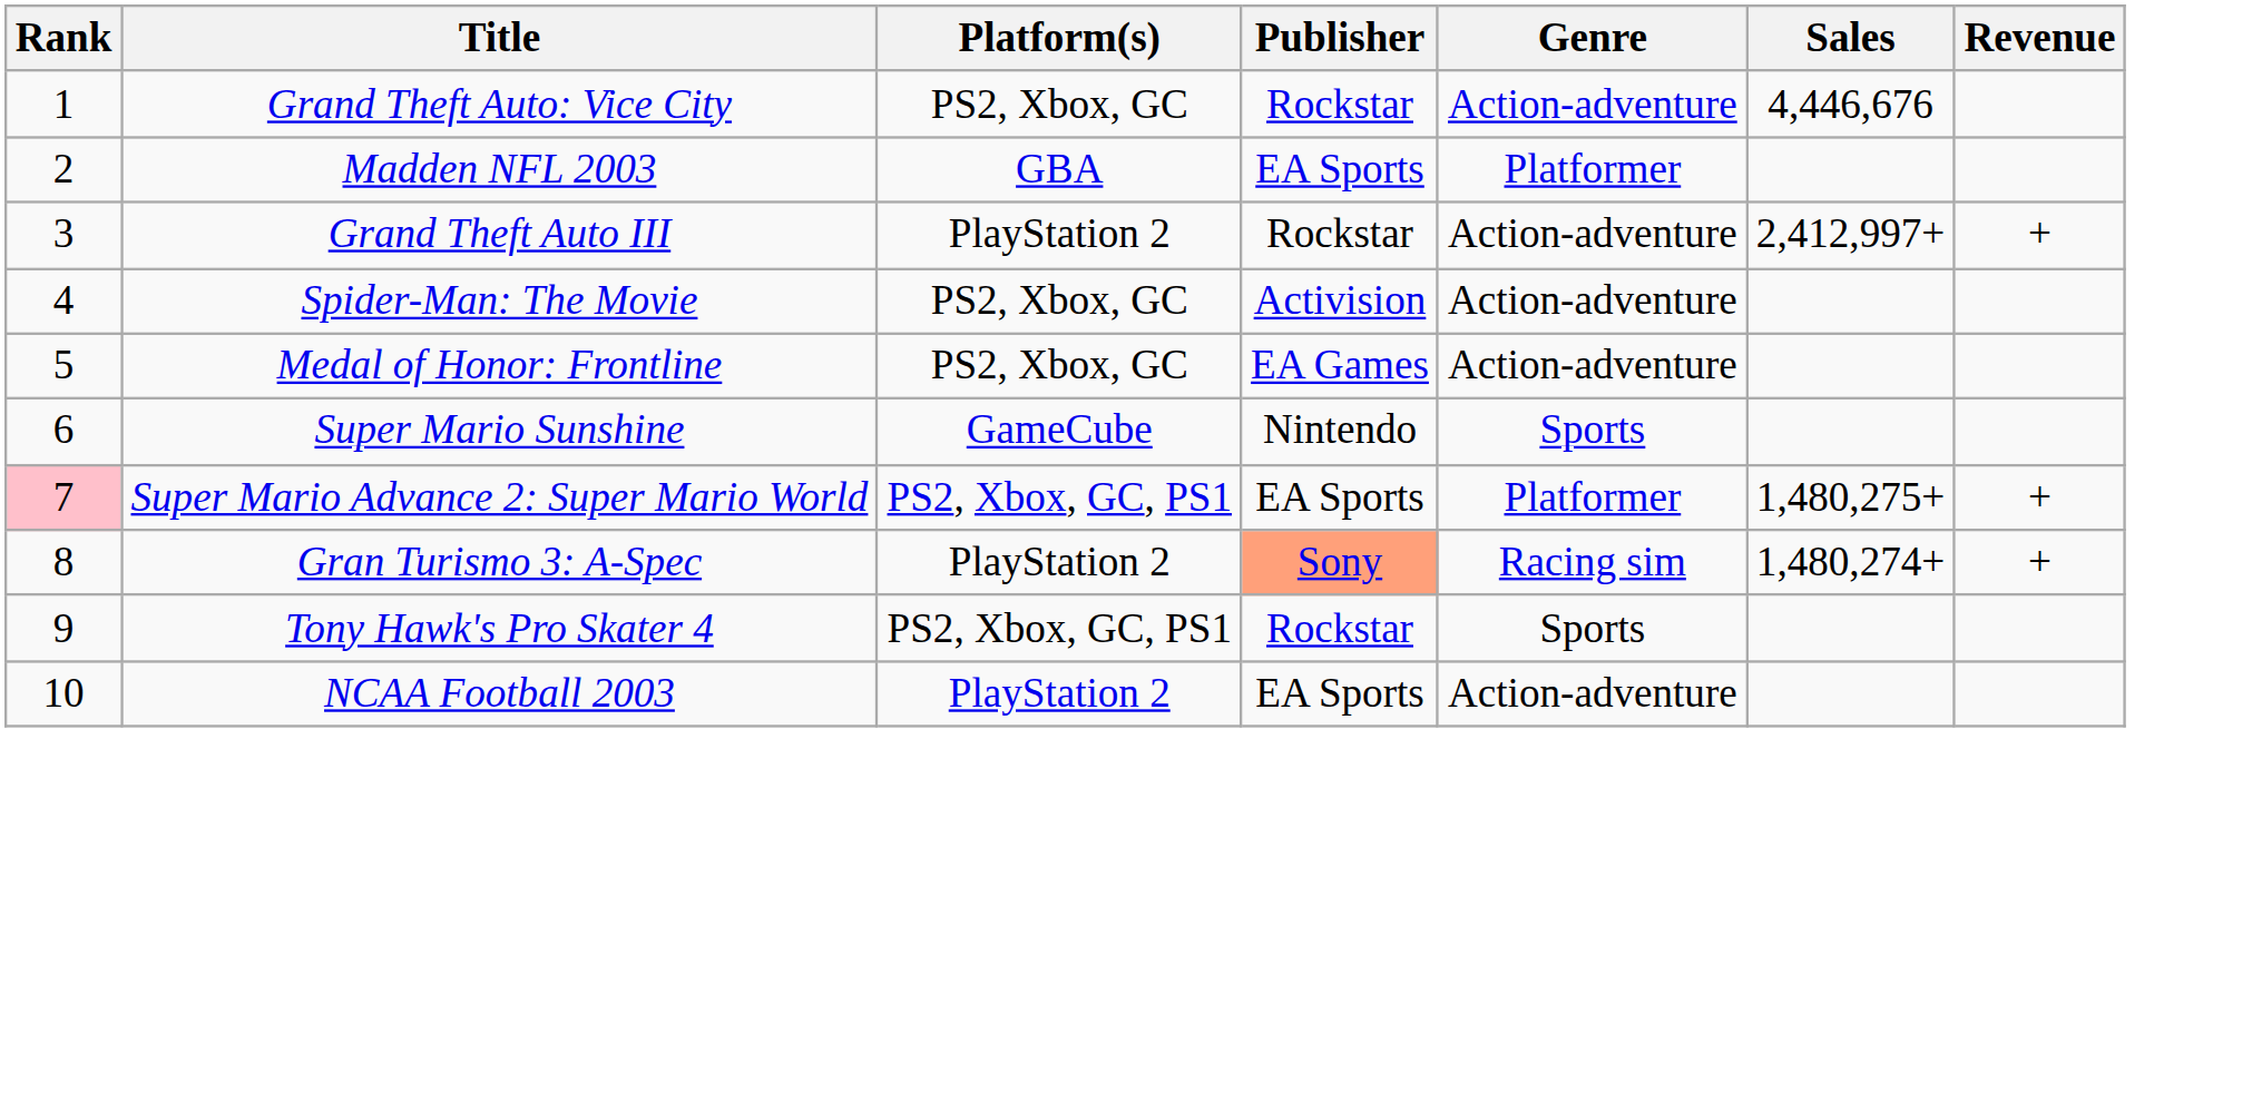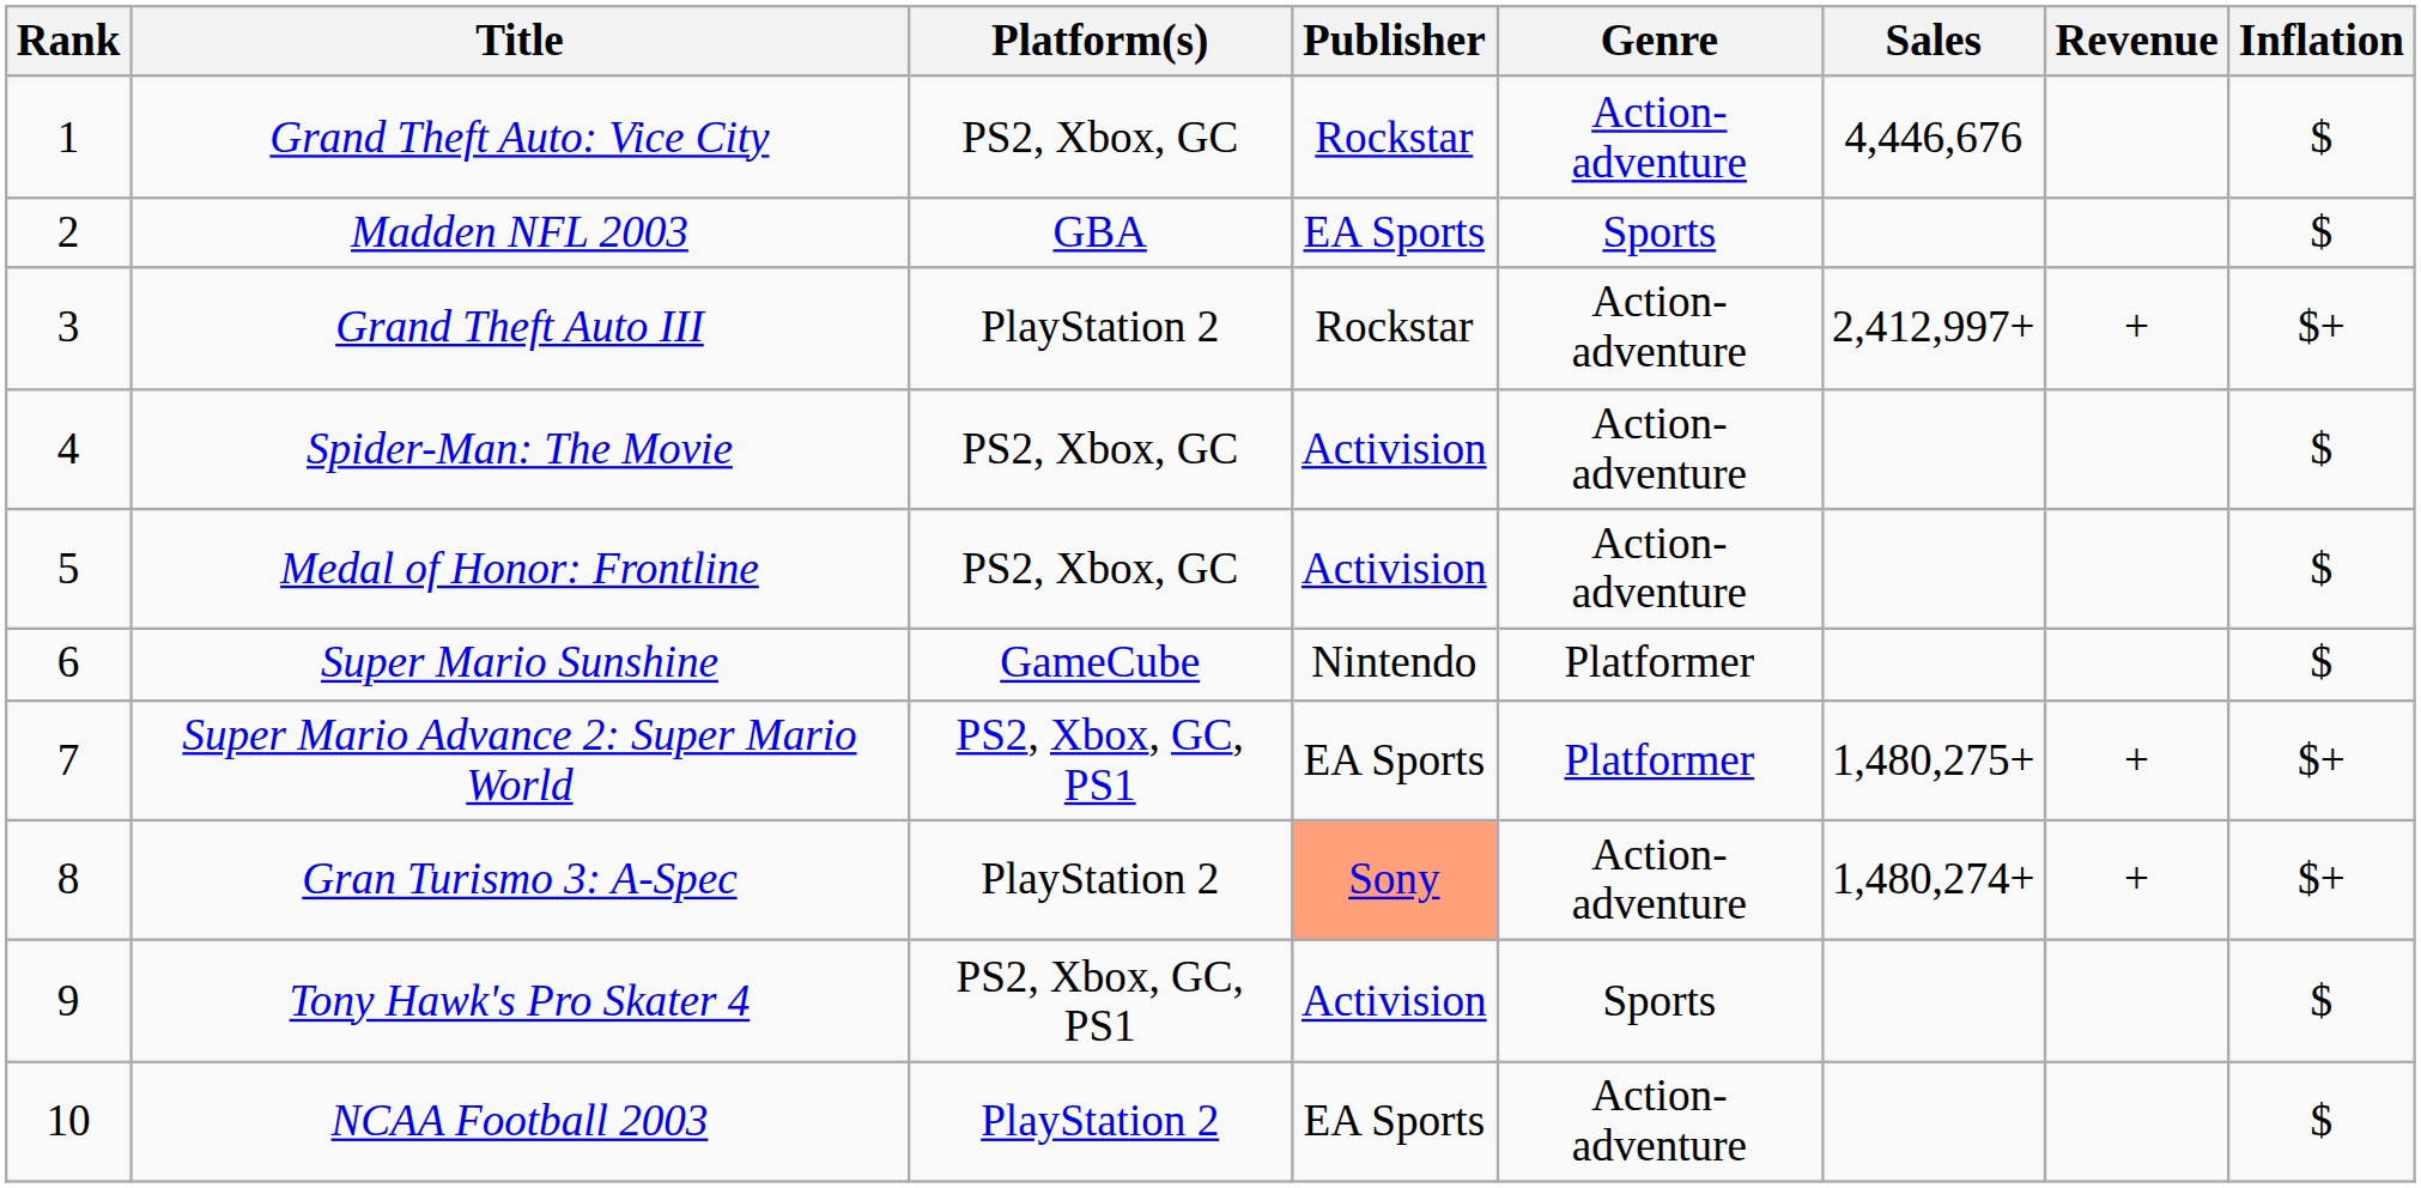 <table class="wikitable sortable" style="text-align:center">
 <tr>
 <th>Rank</th>
 <th>Title</th>
 <th>Platform(s)</th>
 <th>Publisher</th>
 <th>Genre</th>
 <th>Sales</th>
 <th>Revenue</th>
+<th>Inflation</th>
 </tr>
 <tr>
 <td>1</td>
 <td><em><a href='#'>Grand Theft Auto: Vice City</a></em></td>
 <td>PS2, Xbox, GC</td>
 <td><a href='#'>Rockstar</a></td>
 <td><a href='#'>Action-adventure</a></td>
 <td>4,446,676</td>
 <td></td>
+<td>$</td>
 </tr>
 <tr>
 <td>2</td>
 <td><em><a href='#'>Madden NFL 2003</a></em></td>
 <td><a href='#'>GBA</a></td>
 <td><a href='#'>EA Sports</a></td>
-<td><a href='#'>Platformer</a></td>
+<td><a href='#'>Sports</a></td>
 <td></td>
 <td></td>
+<td>$</td>
 </tr>
 <tr>
 <td>3</td>
 <td><em><a href='#'>Grand Theft Auto III</a></em></td>
 <td>PlayStation 2</td>
 <td>Rockstar</td>
 <td>Action-adventure</td>
 <td>2,412,997+</td>
 <td>+</td>
+<td>$+</td>
 </tr>
 <tr>
 <td>4</td>
 <td><em><a href='#'>Spider-Man: The Movie</a></em></td>
 <td>PS2, Xbox, GC</td>
 <td><a href='#'>Activision</a></td>
 <td>Action-adventure</td>
 <td></td>
 <td></td>
+<td>$</td>
 </tr>
 <tr>
 <td>5</td>
 <td><em><a href='#'>Medal of Honor: Frontline</a></em></td>
 <td>PS2, Xbox, GC</td>
-<td><a href='#'>EA Games</a></td>
+<td><a href='#'>Activision</a></td>
 <td>Action-adventure</td>
 <td></td>
 <td></td>
+<td>$</td>
 </tr>
 <tr>
 <td>6</td>
 <td><em><a href='#'>Super Mario Sunshine</a></em></td>
 <td><a href='#'>GameCube</a></td>
 <td>Nintendo</td>
-<td><a href='#'>Sports</a></td>
+<td>Platformer</td>
 <td></td>
 <td></td>
+<td>$</td>
 </tr>
 <tr>
-<td style="background: pink;">7</td>
+<td>7</td>
 <td><em><a href='#'>Super Mario Advance 2: Super Mario World</a></em></td>
 <td><a href='#'>PS2</a>, <a href='#'>Xbox</a>, <a href='#'>GC</a>, <a href='#'>PS1</a></td>
 <td>EA Sports</td>
 <td><a href='#'>Platformer</a></td>
 <td>1,480,275+</td>
 <td>+</td>
+<td>$+</td>
 </tr>
 <tr>
 <td>8</td>
 <td><em><a href='#'>Gran Turismo 3: A-Spec</a></em></td>
 <td>PlayStation 2</td>
 <td style="background: lightsalmon;"><a href='#'>Sony</a></td>
-<td><a href='#'>Racing sim</a></td>
+<td>Action-adventure</td>
 <td>1,480,274+</td>
 <td>+</td>
+<td>$+</td>
 </tr>
 <tr>
 <td>9</td>
 <td><em><a href='#'>Tony Hawk's Pro Skater 4</a></em></td>
 <td>PS2, Xbox, GC, PS1</td>
-<td><a href='#'>Rockstar</a></td>
+<td><a href='#'>Activision</a></td>
 <td>Sports</td>
 <td></td>
 <td></td>
+<td>$</td>
 </tr>
 <tr>
 <td>10</td>
 <td><em><a href='#'>NCAA Football 2003</a></em></td>
 <td><a href='#'>PlayStation 2</a></td>
 <td>EA Sports</td>
 <td>Action-adventure</td>
 <td></td>
 <td></td>
+<td>$</td>
 </tr>
 </table>
